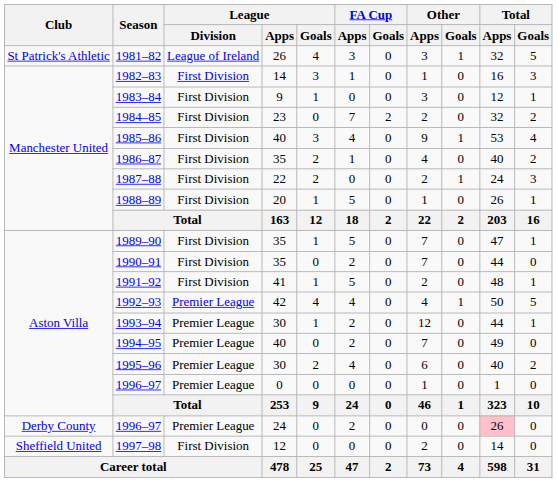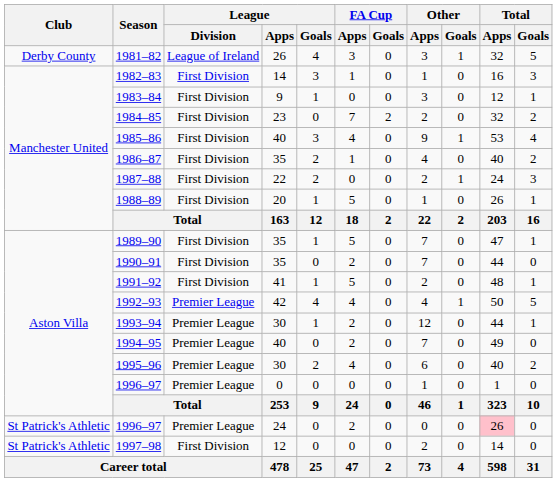 <table class="wikitable" style="text-align:center">
 <tr>
 <th rowspan="2">Club</th>
 <th rowspan="2">Season</th>
 <th colspan="3">League</th>
 <th colspan="2"><a href='#'>FA Cup</a></th>
 <th colspan="2">Other</th>
 <th colspan="2">Total</th>
 </tr>
 <tr>
 <th>Division</th>
 <th>Apps</th>
 <th>Goals</th>
 <th>Apps</th>
 <th>Goals</th>
 <th>Apps</th>
 <th>Goals</th>
 <th>Apps</th>
 <th>Goals</th>
 </tr>
 <tr>
-<td><a href='#'>St Patrick's Athletic</a></td>
+<td><a href='#'>Derby County</a></td>
 <td><a href='#'>1981–82</a></td>
 <td><a href='#'>League of Ireland</a></td>
 <td>26</td>
 <td>4</td>
 <td>3</td>
 <td>0</td>
 <td>3</td>
 <td>1</td>
 <td>32</td>
 <td>5</td>
 </tr>
 <tr>
 <td rowspan="8"><a href='#'>Manchester United</a></td>
 <td><a href='#'>1982–83</a></td>
 <td><a href='#'>First Division</a></td>
 <td>14</td>
 <td>3</td>
 <td>1</td>
 <td>0</td>
 <td>1</td>
 <td>0</td>
 <td>16</td>
 <td>3</td>
 </tr>
 <tr>
 <td><a href='#'>1983–84</a></td>
 <td>First Division</td>
 <td>9</td>
 <td>1</td>
 <td>0</td>
 <td>0</td>
 <td>3</td>
 <td>0</td>
 <td>12</td>
 <td>1</td>
 </tr>
 <tr>
 <td><a href='#'>1984–85</a></td>
 <td>First Division</td>
 <td>23</td>
 <td>0</td>
 <td>7</td>
 <td>2</td>
 <td>2</td>
 <td>0</td>
 <td>32</td>
 <td>2</td>
 </tr>
 <tr>
 <td><a href='#'>1985–86</a></td>
 <td>First Division</td>
 <td>40</td>
 <td>3</td>
 <td>4</td>
 <td>0</td>
 <td>9</td>
 <td>1</td>
 <td>53</td>
 <td>4</td>
 </tr>
 <tr>
 <td><a href='#'>1986–87</a></td>
 <td>First Division</td>
 <td>35</td>
 <td>2</td>
 <td>1</td>
 <td>0</td>
 <td>4</td>
 <td>0</td>
 <td>40</td>
 <td>2</td>
 </tr>
 <tr>
 <td><a href='#'>1987–88</a></td>
 <td>First Division</td>
 <td>22</td>
 <td>2</td>
 <td>0</td>
 <td>0</td>
 <td>2</td>
 <td>1</td>
 <td>24</td>
 <td>3</td>
 </tr>
 <tr>
 <td><a href='#'>1988–89</a></td>
 <td>First Division</td>
 <td>20</td>
 <td>1</td>
 <td>5</td>
 <td>0</td>
 <td>1</td>
 <td>0</td>
 <td>26</td>
 <td>1</td>
 </tr>
 <tr>
 <th colspan="2">Total</th>
 <th>163</th>
 <th>12</th>
 <th>18</th>
 <th>2</th>
 <th>22</th>
 <th>2</th>
 <th>203</th>
 <th>16</th>
 </tr>
 <tr>
 <td rowspan="9"><a href='#'>Aston Villa</a></td>
 <td><a href='#'>1989–90</a></td>
 <td>First Division</td>
 <td>35</td>
 <td>1</td>
 <td>5</td>
 <td>0</td>
 <td>7</td>
 <td>0</td>
 <td>47</td>
 <td>1</td>
 </tr>
 <tr>
 <td><a href='#'>1990–91</a></td>
 <td>First Division</td>
 <td>35</td>
 <td>0</td>
 <td>2</td>
 <td>0</td>
 <td>7</td>
 <td>0</td>
 <td>44</td>
 <td>0</td>
 </tr>
 <tr>
 <td><a href='#'>1991–92</a></td>
 <td>First Division</td>
 <td>41</td>
 <td>1</td>
 <td>5</td>
 <td>0</td>
 <td>2</td>
 <td>0</td>
 <td>48</td>
 <td>1</td>
 </tr>
 <tr>
 <td><a href='#'>1992–93</a></td>
 <td><a href='#'>Premier League</a></td>
 <td>42</td>
 <td>4</td>
 <td>4</td>
 <td>0</td>
 <td>4</td>
 <td>1</td>
 <td>50</td>
 <td>5</td>
 </tr>
 <tr>
 <td><a href='#'>1993–94</a></td>
 <td>Premier League</td>
 <td>30</td>
 <td>1</td>
 <td>2</td>
 <td>0</td>
 <td>12</td>
 <td>0</td>
 <td>44</td>
 <td>1</td>
 </tr>
 <tr>
 <td><a href='#'>1994–95</a></td>
 <td>Premier League</td>
 <td>40</td>
 <td>0</td>
 <td>2</td>
 <td>0</td>
 <td>7</td>
 <td>0</td>
 <td>49</td>
 <td>0</td>
 </tr>
 <tr>
 <td><a href='#'>1995–96</a></td>
 <td>Premier League</td>
 <td>30</td>
 <td>2</td>
 <td>4</td>
 <td>0</td>
 <td>6</td>
 <td>0</td>
 <td>40</td>
 <td>2</td>
 </tr>
 <tr>
 <td><a href='#'>1996–97</a></td>
 <td>Premier League</td>
 <td>0</td>
 <td>0</td>
 <td>0</td>
 <td>0</td>
 <td>1</td>
 <td>0</td>
 <td>1</td>
 <td>0</td>
 </tr>
 <tr>
 <th colspan="2">Total</th>
 <th>253</th>
 <th>9</th>
 <th>24</th>
 <th>0</th>
 <th>46</th>
 <th>1</th>
 <th>323</th>
 <th>10</th>
 </tr>
 <tr>
-<td><a href='#'>Derby County</a></td>
+<td><a href='#'>St Patrick's Athletic</a></td>
 <td><a href='#'>1996–97</a></td>
 <td>Premier League</td>
 <td>24</td>
 <td>0</td>
 <td>2</td>
 <td>0</td>
 <td>0</td>
 <td>0</td>
 <td style="background: pink;">26</td>
 <td>0</td>
 </tr>
 <tr>
-<td><a href='#'>Sheffield United</a></td>
+<td><a href='#'>St Patrick's Athletic</a></td>
 <td><a href='#'>1997–98</a></td>
 <td>First Division</td>
 <td>12</td>
 <td>0</td>
 <td>0</td>
 <td>0</td>
 <td>2</td>
 <td>0</td>
 <td>14</td>
 <td>0</td>
 </tr>
 <tr>
 <th colspan="3">Career total</th>
 <th>478</th>
 <th>25</th>
 <th>47</th>
 <th>2</th>
 <th>73</th>
 <th>4</th>
 <th>598</th>
 <th>31</th>
 </tr>
 </table>
